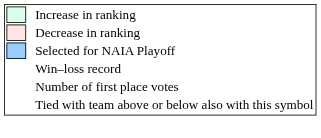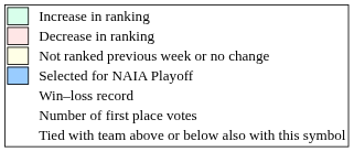 <table style="border:1px solid black;">
 <tr>
 <td style="background:#D8FFEB; width:20px; border:1px solid black;"></td>
 <td> </td>
 <td>Increase in ranking</td>
 </tr>
 <tr>
 <td style="background:#FFE6E6; width:20px; border:1px solid black;"></td>
 <td> </td>
 <td>Decrease in ranking</td>
+</tr>
+<tr>
+<td style="background:#FFFFE6; width:20px; border:1px solid black;"></td>
+<td> </td>
+<td>Not ranked previous week or no change</td>
 </tr>
 <tr>
 <td style="background:#9cf; width:20px; border:1px solid black;"></td>
 <td> </td>
 <td>Selected for NAIA Playoff</td>
 </tr>
 <tr>
 <td></td>
 <td> </td>
 <td>Win–loss record</td>
 </tr>
 <tr>
 <td></td>
 <td> </td>
 <td>Number of first place votes</td>
 </tr>
 <tr>
 <td></td>
 <td></td>
 <td>Tied with team above or below also with this symbol</td>
 </tr>
 </table>
